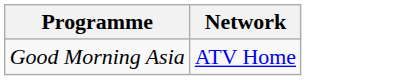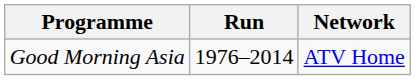 <table class="wikitable">
 <tr>
 <th>Programme</th>
+<th>Run</th>
 <th>Network</th>
 </tr>
 <tr>
 <td><em>Good Morning Asia</em></td>
+<td>1976–2014</td>
 <td><a href='#'>ATV Home</a></td>
 </tr>
 </table>
